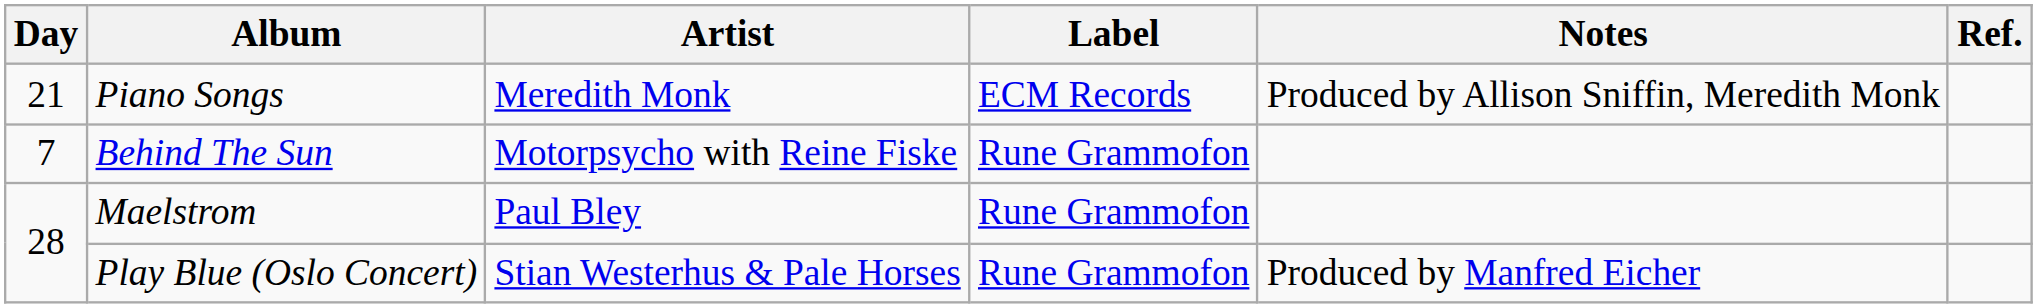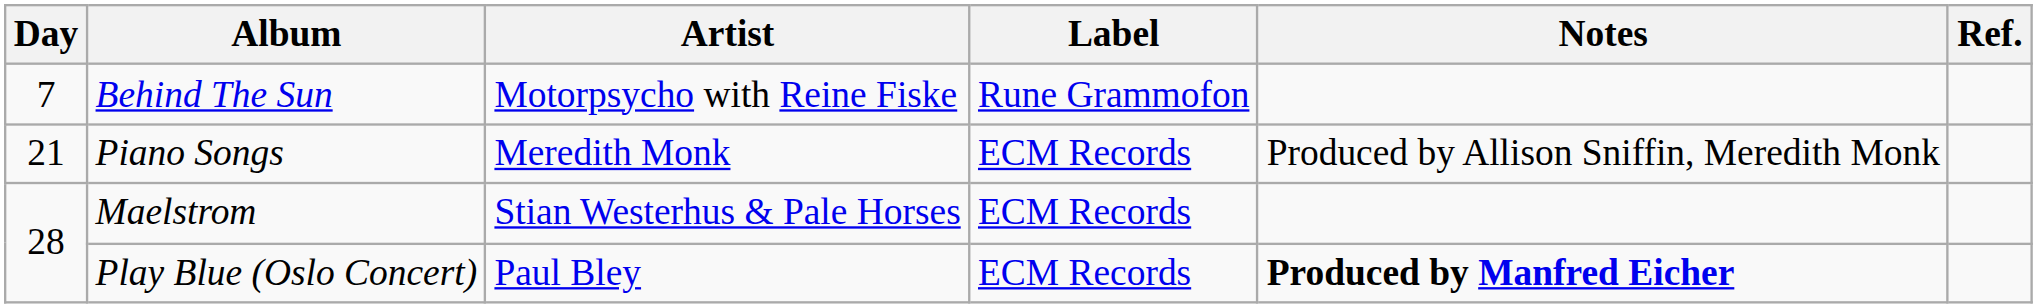 <table class="wikitable">
 <tr>
 <th>Day</th>
 <th>Album</th>
 <th>Artist</th>
 <th>Label</th>
 <th>Notes</th>
 <th>Ref.</th>
 </tr>
 <tr>
+<td rowspan="1" style="text-align:center;">7</td>
+<td><em><a href='#'>Behind The Sun</a></em></td>
+<td><a href='#'>Motorpsycho</a> with <a href='#'>Reine Fiske</a></td>
+<td><a href='#'>Rune Grammofon</a></td>
+<td></td>
+<td style="text-align:center;"></td>
+</tr>
+<tr>
 <td rowspan="1" style="text-align:center;">21</td>
 <td><em>Piano Songs</em></td>
 <td><a href='#'>Meredith Monk</a></td>
 <td><a href='#'>ECM Records</a></td>
 <td>Produced by Allison Sniffin, Meredith Monk</td>
 <td style="text-align:center;"></td>
 </tr>
 <tr>
-<td rowspan="1" style="text-align:center;">7</td>
-<td><em><a href='#'>Behind The Sun</a></em></td>
-<td><a href='#'>Motorpsycho</a> with <a href='#'>Reine Fiske</a></td>
-<td><a href='#'>Rune Grammofon</a></td>
-<td></td>
-<td style="text-align:center;"></td>
-</tr>
-<tr>
 <td rowspan="2" style="text-align:center;">28</td>
 <td><em>Maelstrom</em></td>
-<td><a href='#'>Paul Bley</a></td>
-<td><a href='#'>Rune Grammofon</a></td>
+<td><a href='#'>Stian Westerhus & Pale Horses</a></td>
+<td><a href='#'>ECM Records</a></td>
 <td></td>
 <td style="text-align:center;"></td>
 </tr>
 <tr>
 <td><em>Play Blue (Oslo Concert)</em></td>
-<td><a href='#'>Stian Westerhus & Pale Horses</a></td>
-<td><a href='#'>Rune Grammofon</a></td>
-<td>Produced by <a href='#'>Manfred Eicher</a></td>
+<td><a href='#'>Paul Bley</a></td>
+<td><a href='#'>ECM Records</a></td>
+<td><strong>Produced by <a href='#'>Manfred Eicher</a></strong></td>
 <td style="text-align:center;"></td>
 </tr>
 </table>
